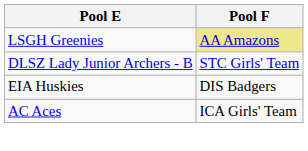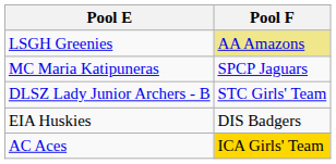 <table class="wikitable" style="white-space:nowrap;">
 <tr>
 <th>Pool E</th>
 <th>Pool F</th>
 </tr>
 <tr>
 <td><a href='#'>LSGH Greenies</a></td>
 <td style="background: khaki;"><a href='#'>AA Amazons</a></td>
+</tr>
+<tr>
+<td><a href='#'>MC Maria Katipuneras</a></td>
+<td><a href='#'>SPCP Jaguars</a></td>
 </tr>
 <tr>
 <td><a href='#'>DLSZ Lady Junior Archers - B</a></td>
 <td><a href='#'>STC Girls' Team</a></td>
 </tr>
 <tr>
 <td>EIA Huskies</td>
 <td>DIS Badgers</td>
 </tr>
 <tr>
 <td><a href='#'>AC Aces</a></td>
-<td>ICA Girls' Team</td>
+<td style="background: gold;">ICA Girls' Team</td>
 </tr>
 </table>
